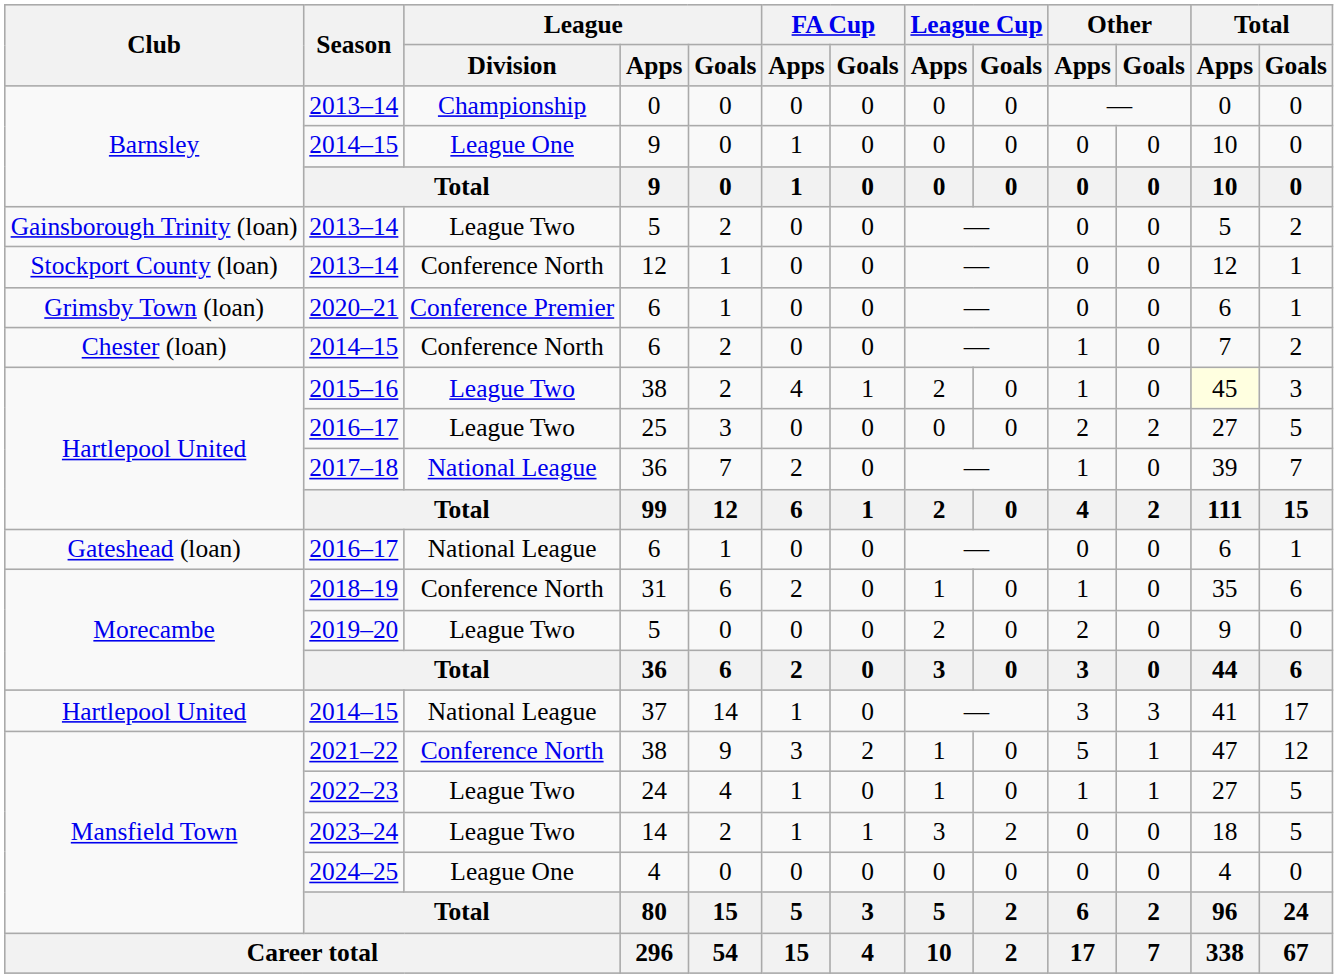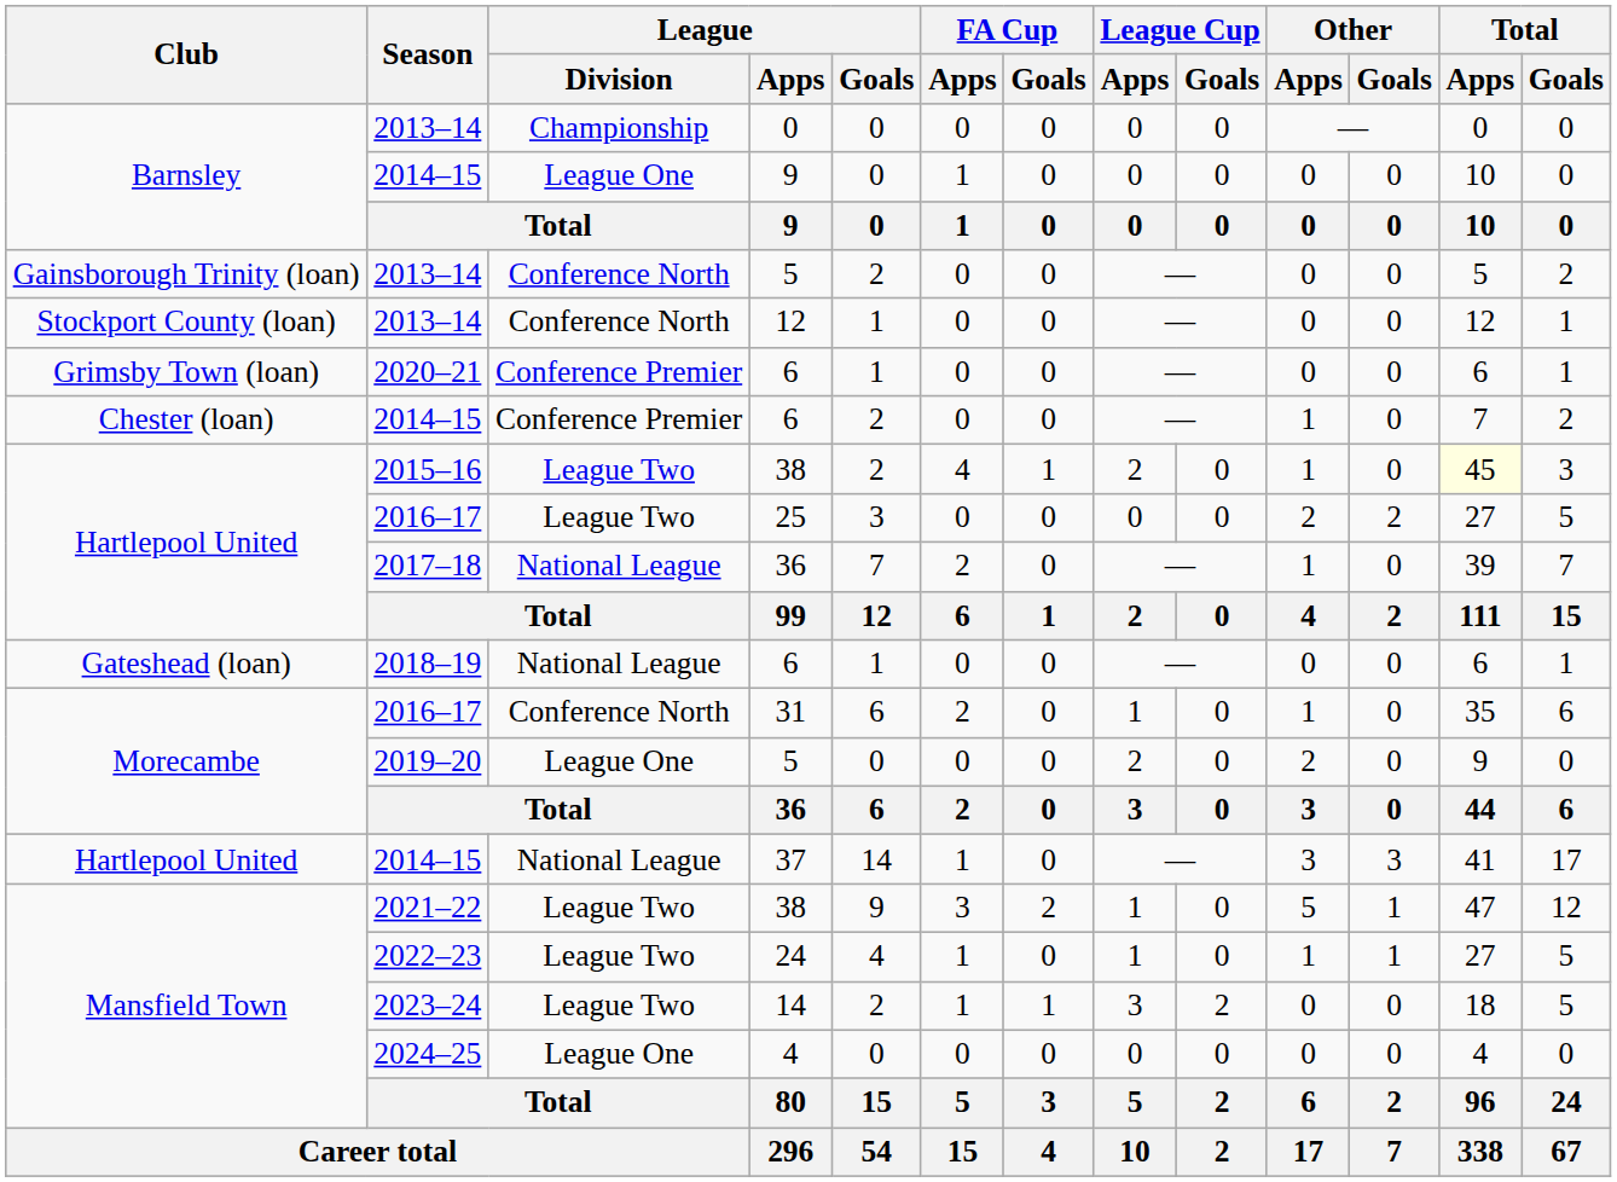 <table class=wikitable style="text-align:center">
 <tr>
 <th rowspan=2>Club</th>
 <th rowspan=2>Season</th>
 <th colspan=3>League</th>
 <th colspan=2><a href='#'>FA Cup</a></th>
 <th colspan=2><a href='#'>League Cup</a></th>
 <th colspan=2>Other</th>
 <th colspan=2>Total</th>
 </tr>
 <tr>
 <th>Division</th>
 <th>Apps</th>
 <th>Goals</th>
 <th>Apps</th>
 <th>Goals</th>
 <th>Apps</th>
 <th>Goals</th>
 <th>Apps</th>
 <th>Goals</th>
 <th>Apps</th>
 <th>Goals</th>
 </tr>
 <tr>
 <td rowspan=3><a href='#'>Barnsley</a></td>
 <td><a href='#'>2013–14</a></td>
 <td><a href='#'>Championship</a></td>
 <td>0</td>
 <td>0</td>
 <td>0</td>
 <td>0</td>
 <td>0</td>
 <td>0</td>
 <td colspan=2>—</td>
 <td>0</td>
 <td>0</td>
 </tr>
 <tr>
 <td><a href='#'>2014–15</a></td>
 <td><a href='#'>League One</a></td>
 <td>9</td>
 <td>0</td>
 <td>1</td>
 <td>0</td>
 <td>0</td>
 <td>0</td>
 <td>0</td>
 <td>0</td>
 <td>10</td>
 <td>0</td>
 </tr>
 <tr>
 <th colspan=2>Total</th>
 <th>9</th>
 <th>0</th>
 <th>1</th>
 <th>0</th>
 <th>0</th>
 <th>0</th>
 <th>0</th>
 <th>0</th>
 <th>10</th>
 <th>0</th>
 </tr>
 <tr>
 <td><a href='#'>Gainsborough Trinity</a> (loan)</td>
 <td><a href='#'>2013–14</a></td>
-<td>League Two</td>
+<td><a href='#'>Conference North</a></td>
 <td>5</td>
 <td>2</td>
 <td>0</td>
 <td>0</td>
 <td colspan=2>—</td>
 <td>0</td>
 <td>0</td>
 <td>5</td>
 <td>2</td>
 </tr>
 <tr>
 <td><a href='#'>Stockport County</a> (loan)</td>
 <td><a href='#'>2013–14</a></td>
 <td>Conference North</td>
 <td>12</td>
 <td>1</td>
 <td>0</td>
 <td>0</td>
 <td colspan=2>—</td>
 <td>0</td>
 <td>0</td>
 <td>12</td>
 <td>1</td>
 </tr>
 <tr>
 <td><a href='#'>Grimsby Town</a> (loan)</td>
 <td><a href='#'>2020–21</a></td>
 <td><a href='#'>Conference Premier</a></td>
 <td>6</td>
 <td>1</td>
 <td>0</td>
 <td>0</td>
 <td colspan=2>—</td>
 <td>0</td>
 <td>0</td>
 <td>6</td>
 <td>1</td>
 </tr>
 <tr>
 <td><a href='#'>Chester</a> (loan)</td>
 <td><a href='#'>2014–15</a></td>
-<td>Conference North</td>
+<td>Conference Premier</td>
 <td>6</td>
 <td>2</td>
 <td>0</td>
 <td>0</td>
 <td colspan=2>—</td>
 <td>1</td>
 <td>0</td>
 <td>7</td>
 <td>2</td>
 </tr>
 <tr>
 <td rowspan=4><a href='#'>Hartlepool United</a></td>
 <td><a href='#'>2015–16</a></td>
 <td><a href='#'>League Two</a></td>
 <td>38</td>
 <td>2</td>
 <td>4</td>
 <td>1</td>
 <td>2</td>
 <td>0</td>
 <td>1</td>
 <td>0</td>
 <td style="background: lightyellow;">45</td>
 <td>3</td>
 </tr>
 <tr>
 <td><a href='#'>2016–17</a></td>
 <td>League Two</td>
 <td>25</td>
 <td>3</td>
 <td>0</td>
 <td>0</td>
 <td>0</td>
 <td>0</td>
 <td>2</td>
 <td>2</td>
 <td>27</td>
 <td>5</td>
 </tr>
 <tr>
 <td><a href='#'>2017–18</a></td>
 <td><a href='#'>National League</a></td>
 <td>36</td>
 <td>7</td>
 <td>2</td>
 <td>0</td>
 <td colspan=2>—</td>
 <td>1</td>
 <td>0</td>
 <td>39</td>
 <td>7</td>
 </tr>
 <tr>
 <th colspan=2>Total</th>
 <th>99</th>
 <th>12</th>
 <th>6</th>
 <th>1</th>
 <th>2</th>
 <th>0</th>
 <th>4</th>
 <th>2</th>
 <th>111</th>
 <th>15</th>
 </tr>
 <tr>
 <td><a href='#'>Gateshead</a> (loan)</td>
-<td><a href='#'>2016–17</a></td>
+<td><a href='#'>2018–19</a></td>
 <td>National League</td>
 <td>6</td>
 <td>1</td>
 <td>0</td>
 <td>0</td>
 <td colspan=2>—</td>
 <td>0</td>
 <td>0</td>
 <td>6</td>
 <td>1</td>
 </tr>
 <tr>
 <td rowspan=3><a href='#'>Morecambe</a></td>
-<td><a href='#'>2018–19</a></td>
+<td><a href='#'>2016–17</a></td>
 <td>Conference North</td>
 <td>31</td>
 <td>6</td>
 <td>2</td>
 <td>0</td>
 <td>1</td>
 <td>0</td>
 <td>1</td>
 <td>0</td>
 <td>35</td>
 <td>6</td>
 </tr>
 <tr>
 <td><a href='#'>2019–20</a></td>
-<td>League Two</td>
+<td>League One</td>
 <td>5</td>
 <td>0</td>
 <td>0</td>
 <td>0</td>
 <td>2</td>
 <td>0</td>
 <td>2</td>
 <td>0</td>
 <td>9</td>
 <td>0</td>
 </tr>
 <tr>
 <th colspan=2>Total</th>
 <th>36</th>
 <th>6</th>
 <th>2</th>
 <th>0</th>
 <th>3</th>
 <th>0</th>
 <th>3</th>
 <th>0</th>
 <th>44</th>
 <th>6</th>
 </tr>
 <tr>
 <td><a href='#'>Hartlepool United</a></td>
 <td><a href='#'>2014–15</a></td>
 <td>National League</td>
 <td>37</td>
 <td>14</td>
 <td>1</td>
 <td>0</td>
 <td colspan=2>—</td>
 <td>3</td>
 <td>3</td>
 <td>41</td>
 <td>17</td>
 </tr>
 <tr>
 <td rowspan=5><a href='#'>Mansfield Town</a></td>
 <td><a href='#'>2021–22</a></td>
-<td><a href='#'>Conference North</a></td>
+<td>League Two</td>
 <td>38</td>
 <td>9</td>
 <td>3</td>
 <td>2</td>
 <td>1</td>
 <td>0</td>
 <td>5</td>
 <td>1</td>
 <td>47</td>
 <td>12</td>
 </tr>
 <tr>
 <td><a href='#'>2022–23</a></td>
 <td>League Two</td>
 <td>24</td>
 <td>4</td>
 <td>1</td>
 <td>0</td>
 <td>1</td>
 <td>0</td>
 <td>1</td>
 <td>1</td>
 <td>27</td>
 <td>5</td>
 </tr>
 <tr>
 <td><a href='#'>2023–24</a></td>
 <td>League Two</td>
 <td>14</td>
 <td>2</td>
 <td>1</td>
 <td>1</td>
 <td>3</td>
 <td>2</td>
 <td>0</td>
 <td>0</td>
 <td>18</td>
 <td>5</td>
 </tr>
 <tr>
 <td><a href='#'>2024–25</a></td>
 <td>League One</td>
 <td>4</td>
 <td>0</td>
 <td>0</td>
 <td>0</td>
 <td>0</td>
 <td>0</td>
 <td>0</td>
 <td>0</td>
 <td>4</td>
 <td>0</td>
 </tr>
 <tr>
 <th colspan=2>Total</th>
 <th>80</th>
 <th>15</th>
 <th>5</th>
 <th>3</th>
 <th>5</th>
 <th>2</th>
 <th>6</th>
 <th>2</th>
 <th>96</th>
 <th>24</th>
 </tr>
 <tr>
 <th colspan=3>Career total</th>
 <th>296</th>
 <th>54</th>
 <th>15</th>
 <th>4</th>
 <th>10</th>
 <th>2</th>
 <th>17</th>
 <th>7</th>
 <th>338</th>
 <th>67</th>
 </tr>
 </table>
